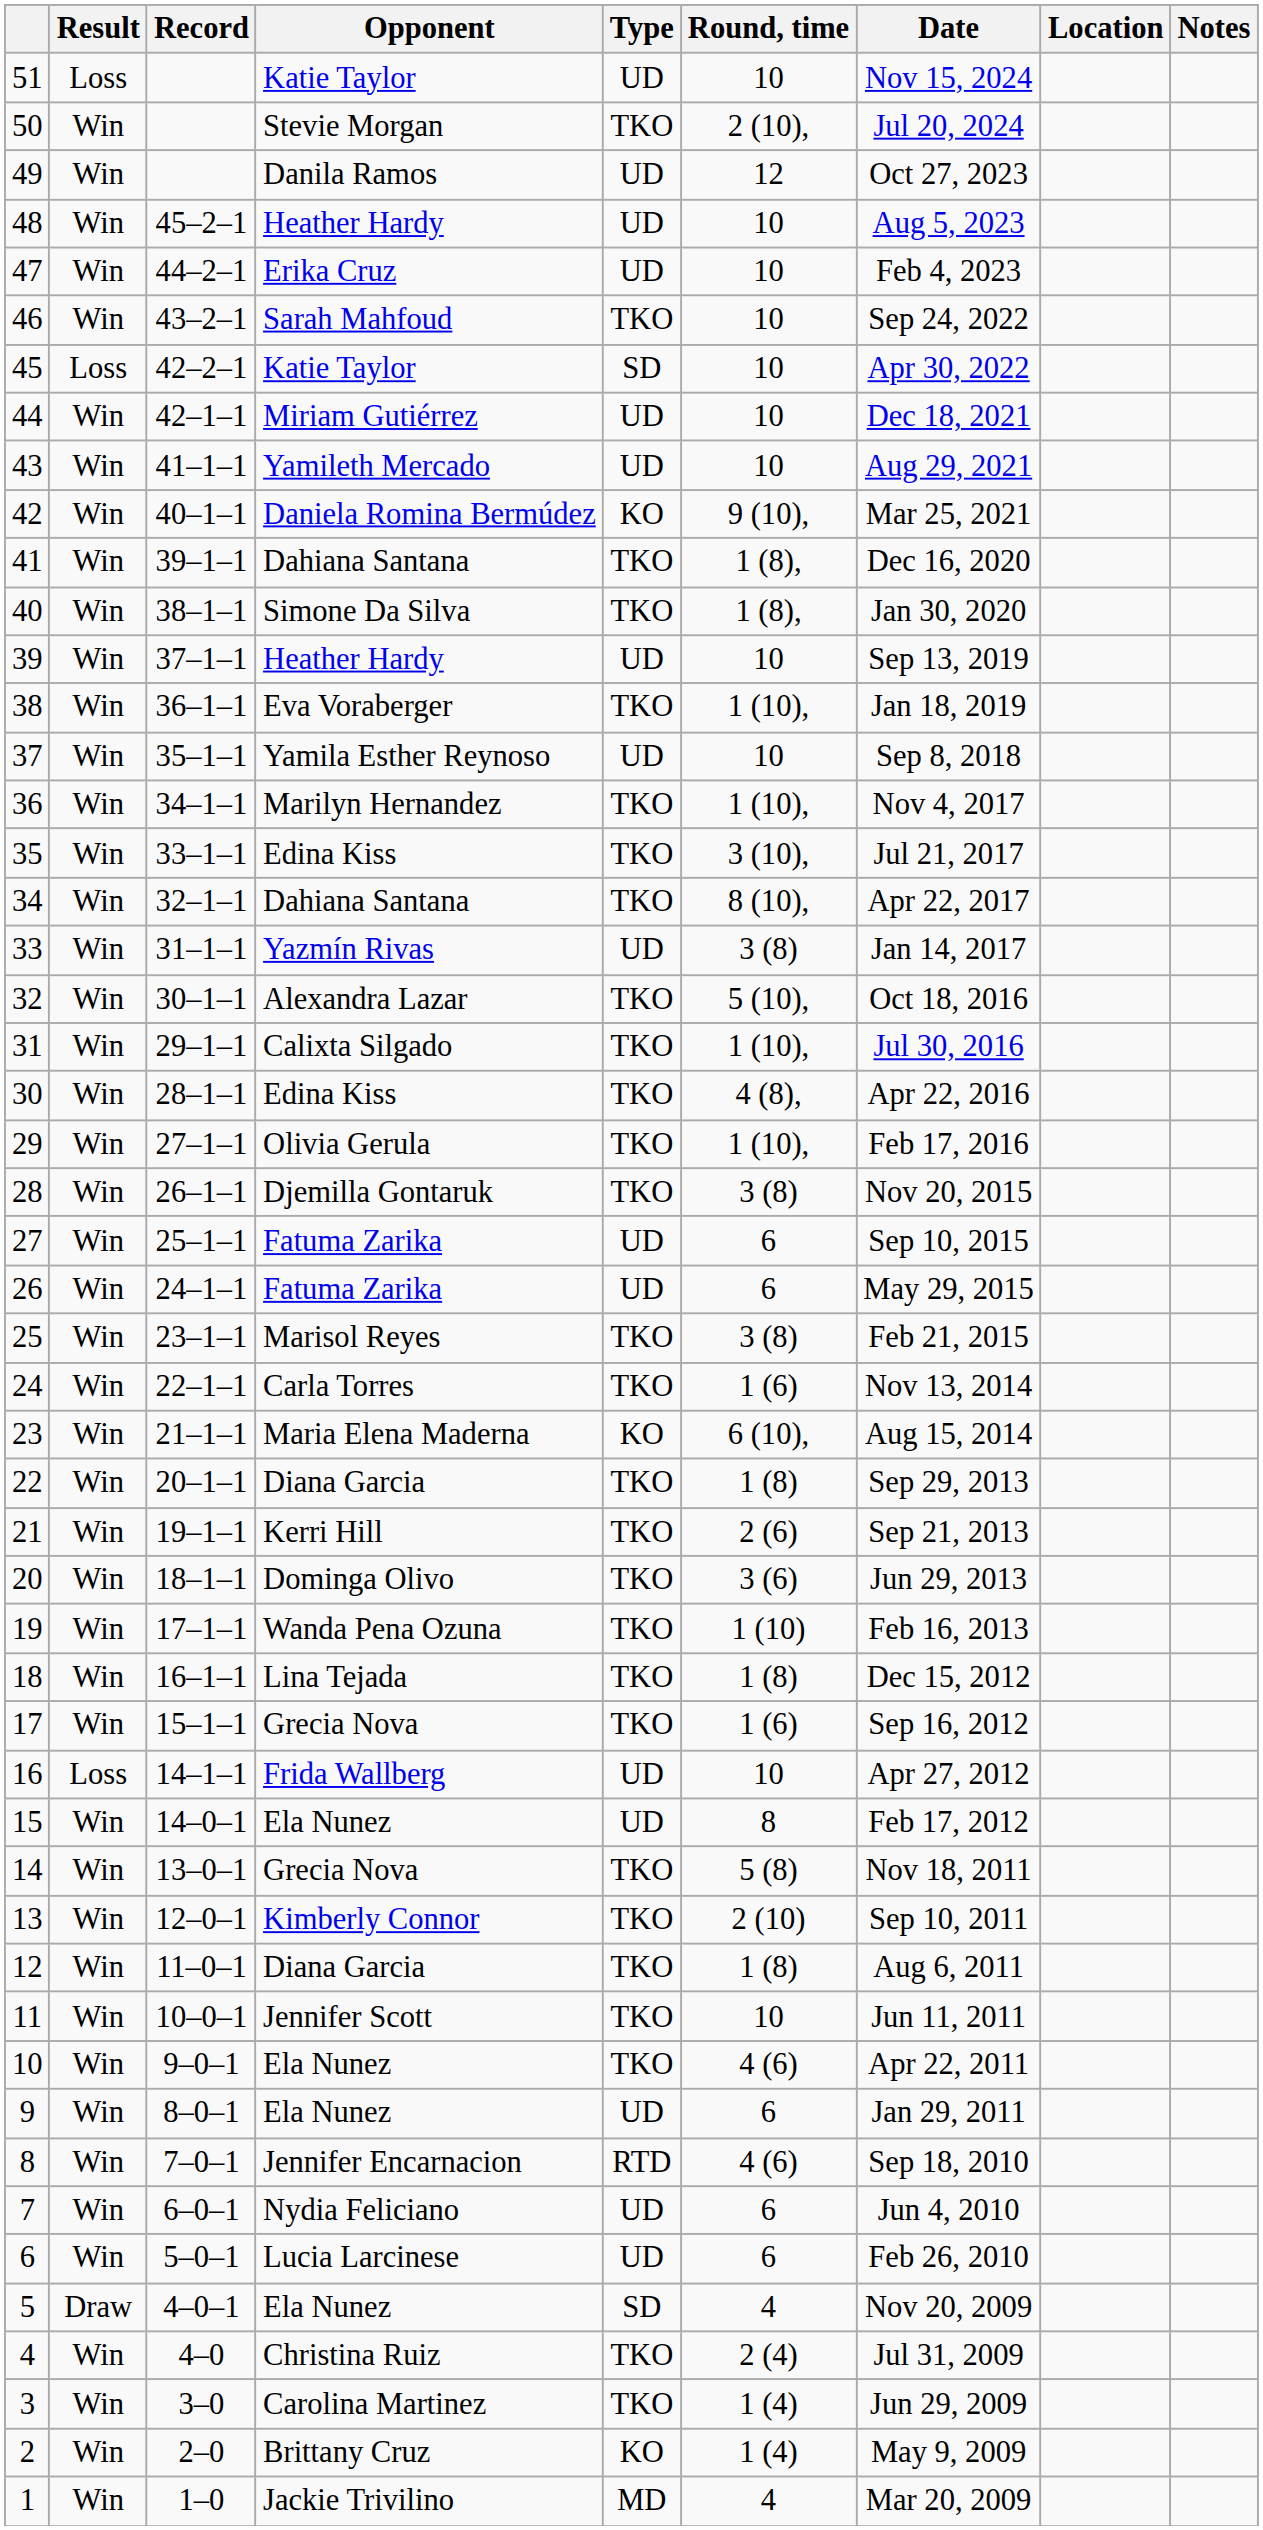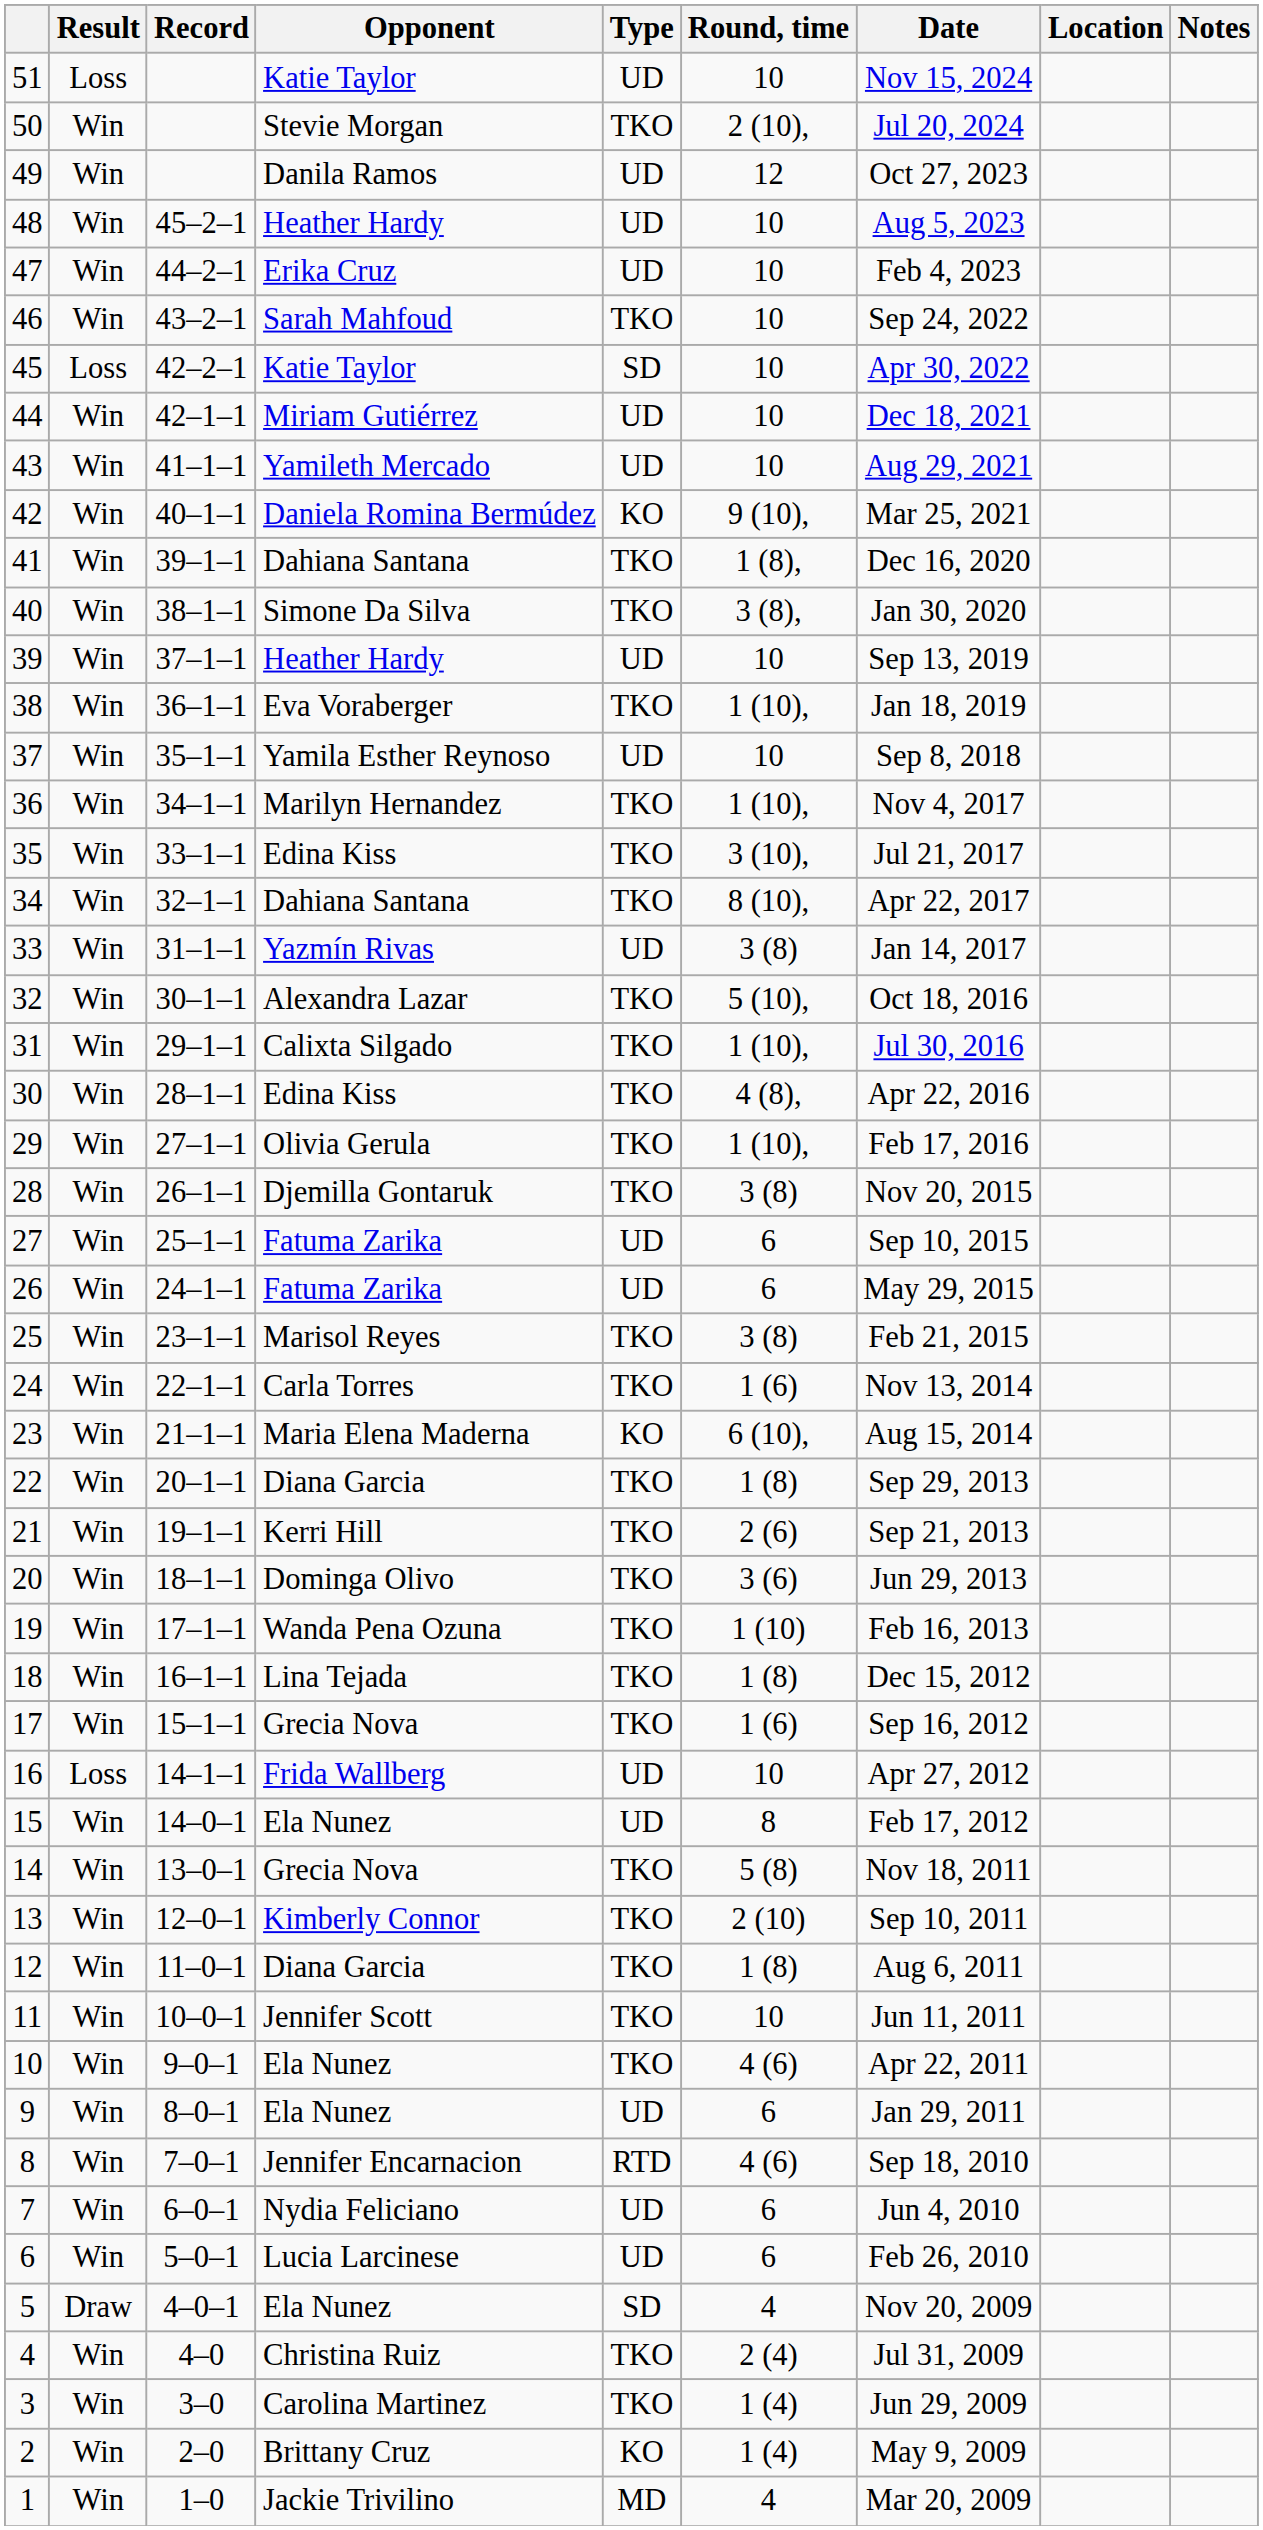 <table class="wikitable" style="text-align:center">
 <tr>
 <th></th>
 <th>Result</th>
 <th>Record</th>
 <th>Opponent</th>
 <th>Type</th>
 <th>Round, time</th>
 <th>Date</th>
 <th>Location</th>
 <th>Notes</th>
 </tr>
 <tr>
 <td>51</td>
 <td>Loss</td>
 <td></td>
 <td align=left><a href='#'>Katie Taylor</a></td>
 <td>UD</td>
 <td>10</td>
 <td><a href='#'>Nov 15, 2024</a></td>
 <td style="text-align:left;"></td>
 <td style="text-align:left;"></td>
 </tr>
 <tr>
 <td>50</td>
 <td>Win</td>
 <td></td>
 <td align=left>Stevie Morgan</td>
 <td>TKO</td>
 <td>2 (10), </td>
 <td><a href='#'>Jul 20, 2024</a></td>
 <td align=left></td>
 <td></td>
 </tr>
 <tr>
 <td>49</td>
 <td>Win</td>
 <td></td>
 <td align=left>Danila Ramos</td>
 <td>UD</td>
 <td>12</td>
 <td>Oct 27, 2023</td>
 <td align=left></td>
 <td align=left></td>
 </tr>
 <tr>
 <td>48</td>
 <td>Win</td>
 <td>45–2–1</td>
 <td align=left><a href='#'>Heather Hardy</a></td>
 <td>UD</td>
 <td>10</td>
 <td><a href='#'>Aug 5, 2023</a></td>
 <td align=left></td>
 <td align=left></td>
 </tr>
 <tr>
 <td>47</td>
 <td>Win</td>
 <td>44–2–1</td>
 <td align=left><a href='#'>Erika Cruz</a></td>
 <td>UD</td>
 <td>10</td>
 <td>Feb 4, 2023</td>
 <td align=left></td>
 <td align=left></td>
 </tr>
 <tr>
 <td>46</td>
 <td>Win</td>
 <td>43–2–1</td>
 <td align=left><a href='#'>Sarah Mahfoud</a></td>
 <td>TKO</td>
 <td>10</td>
 <td>Sep 24, 2022</td>
 <td align=left></td>
 <td align=left></td>
 </tr>
 <tr>
 <td>45</td>
 <td>Loss</td>
 <td>42–2–1</td>
 <td align=left><a href='#'>Katie Taylor</a></td>
 <td>SD</td>
 <td>10</td>
 <td><a href='#'>Apr 30, 2022</a></td>
 <td align=left></td>
 <td align=left></td>
 </tr>
 <tr>
 <td>44</td>
 <td>Win</td>
 <td>42–1–1</td>
 <td align=left><a href='#'>Miriam Gutiérrez</a></td>
 <td>UD</td>
 <td>10</td>
 <td><a href='#'>Dec 18, 2021</a></td>
 <td align=left></td>
 <td align=left></td>
 </tr>
 <tr>
 <td>43</td>
 <td>Win</td>
 <td>41–1–1</td>
 <td align=left><a href='#'>Yamileth Mercado</a></td>
 <td>UD</td>
 <td>10</td>
 <td><a href='#'>Aug 29, 2021</a></td>
 <td align=left></td>
 <td align=left></td>
 </tr>
 <tr>
 <td>42</td>
 <td>Win</td>
 <td>40–1–1</td>
 <td align=left><a href='#'>Daniela Romina Bermúdez</a></td>
 <td>KO</td>
 <td>9 (10), </td>
 <td>Mar 25, 2021</td>
 <td align=left></td>
 <td align=left></td>
 </tr>
 <tr>
 <td>41</td>
 <td>Win</td>
 <td>39–1–1</td>
 <td align=left>Dahiana Santana</td>
 <td>TKO</td>
 <td>1 (8), </td>
 <td>Dec 16, 2020</td>
 <td align=left></td>
 <td align=left></td>
 </tr>
 <tr>
 <td>40</td>
 <td>Win</td>
 <td>38–1–1</td>
 <td align=left>Simone Da Silva</td>
 <td>TKO</td>
-<td>1 (8), </td>
+<td>3 (8), </td>
 <td>Jan 30, 2020</td>
 <td align=left></td>
 <td align=left></td>
 </tr>
 <tr>
 <td>39</td>
 <td>Win</td>
 <td>37–1–1</td>
 <td align=left><a href='#'>Heather Hardy</a></td>
 <td>UD</td>
 <td>10</td>
 <td>Sep 13, 2019</td>
 <td align=left></td>
 <td align=left></td>
 </tr>
 <tr>
 <td>38</td>
 <td>Win</td>
 <td>36–1–1</td>
 <td align=left>Eva Voraberger</td>
 <td>TKO</td>
 <td>1 (10), </td>
 <td>Jan 18, 2019</td>
 <td align=left></td>
 <td align=left></td>
 </tr>
 <tr>
 <td>37</td>
 <td>Win</td>
 <td>35–1–1</td>
 <td align=left>Yamila Esther Reynoso</td>
 <td>UD</td>
 <td>10</td>
 <td>Sep 8, 2018</td>
 <td align=left></td>
 <td align=left></td>
 </tr>
 <tr>
 <td>36</td>
 <td>Win</td>
 <td>34–1–1</td>
 <td align=left>Marilyn Hernandez</td>
 <td>TKO</td>
 <td>1 (10), </td>
 <td>Nov 4, 2017</td>
 <td align=left></td>
 <td align=left></td>
 </tr>
 <tr>
 <td>35</td>
 <td>Win</td>
 <td>33–1–1</td>
 <td align=left>Edina Kiss</td>
 <td>TKO</td>
 <td>3 (10), </td>
 <td>Jul 21, 2017</td>
 <td align=left></td>
 <td align=left></td>
 </tr>
 <tr>
 <td>34</td>
 <td>Win</td>
 <td>32–1–1</td>
 <td align=left>Dahiana Santana</td>
 <td>TKO</td>
 <td>8 (10), </td>
 <td>Apr 22, 2017</td>
 <td align=left></td>
 <td align=left></td>
 </tr>
 <tr>
 <td>33</td>
 <td>Win</td>
 <td>31–1–1</td>
 <td align=left><a href='#'>Yazmín Rivas</a></td>
 <td>UD</td>
 <td>3 (8)</td>
 <td>Jan 14, 2017</td>
 <td align=left></td>
 <td align=left></td>
 </tr>
 <tr>
 <td>32</td>
 <td>Win</td>
 <td>30–1–1</td>
 <td align=left>Alexandra Lazar</td>
 <td>TKO</td>
 <td>5 (10), </td>
 <td>Oct 18, 2016</td>
 <td align=left></td>
 <td align=left></td>
 </tr>
 <tr>
 <td>31</td>
 <td>Win</td>
 <td>29–1–1</td>
 <td align=left>Calixta Silgado</td>
 <td>TKO</td>
 <td>1 (10), </td>
 <td><a href='#'>Jul 30, 2016</a></td>
 <td align=left></td>
 <td align=left></td>
 </tr>
 <tr>
 <td>30</td>
 <td>Win</td>
 <td>28–1–1</td>
 <td align=left>Edina Kiss</td>
 <td>TKO</td>
 <td>4 (8), </td>
 <td>Apr 22, 2016</td>
 <td align=left></td>
 <td align=left></td>
 </tr>
 <tr>
 <td>29</td>
 <td>Win</td>
 <td>27–1–1</td>
 <td align=left>Olivia Gerula</td>
 <td>TKO</td>
 <td>1 (10), </td>
 <td>Feb 17, 2016</td>
 <td align=left></td>
 <td align=left></td>
 </tr>
 <tr>
 <td>28</td>
 <td>Win</td>
 <td>26–1–1</td>
 <td align=left>Djemilla Gontaruk</td>
 <td>TKO</td>
 <td>3 (8)</td>
 <td>Nov 20, 2015</td>
 <td align=left></td>
 <td align=left></td>
 </tr>
 <tr>
 <td>27</td>
 <td>Win</td>
 <td>25–1–1</td>
 <td align=left><a href='#'>Fatuma Zarika</a></td>
 <td>UD</td>
 <td>6</td>
 <td>Sep 10, 2015</td>
 <td align=left></td>
 <td align=left></td>
 </tr>
 <tr>
 <td>26</td>
 <td>Win</td>
 <td>24–1–1</td>
 <td align=left><a href='#'>Fatuma Zarika</a></td>
 <td>UD</td>
 <td>6</td>
 <td>May 29, 2015</td>
 <td align=left></td>
 <td align=left></td>
 </tr>
 <tr>
 <td>25</td>
 <td>Win</td>
 <td>23–1–1</td>
 <td align=left>Marisol Reyes</td>
 <td>TKO</td>
 <td>3 (8)</td>
 <td>Feb 21, 2015</td>
 <td align=left></td>
 <td align=left></td>
 </tr>
 <tr>
 <td>24</td>
 <td>Win</td>
 <td>22–1–1</td>
 <td align=left>Carla Torres</td>
 <td>TKO</td>
 <td>1 (6)</td>
 <td>Nov 13, 2014</td>
 <td align=left></td>
 <td align=left></td>
 </tr>
 <tr>
 <td>23</td>
 <td>Win</td>
 <td>21–1–1</td>
 <td align=left>Maria Elena Maderna</td>
 <td>KO</td>
 <td>6 (10), </td>
 <td>Aug 15, 2014</td>
 <td align=left></td>
 <td align=left></td>
 </tr>
 <tr>
 <td>22</td>
 <td>Win</td>
 <td>20–1–1</td>
 <td align=left>Diana Garcia</td>
 <td>TKO</td>
 <td>1 (8)</td>
 <td>Sep 29, 2013</td>
 <td align=left></td>
 <td align=left></td>
 </tr>
 <tr>
 <td>21</td>
 <td>Win</td>
 <td>19–1–1</td>
 <td align=left>Kerri Hill</td>
 <td>TKO</td>
 <td>2 (6)</td>
 <td>Sep 21, 2013</td>
 <td align=left></td>
 <td align=left></td>
 </tr>
 <tr>
 <td>20</td>
 <td>Win</td>
 <td>18–1–1</td>
 <td align=left>Dominga Olivo</td>
 <td>TKO</td>
 <td>3 (6)</td>
 <td>Jun 29, 2013</td>
 <td align=left></td>
 <td align=left></td>
 </tr>
 <tr>
 <td>19</td>
 <td>Win</td>
 <td>17–1–1</td>
 <td align=left>Wanda Pena Ozuna</td>
 <td>TKO</td>
 <td>1 (10)</td>
 <td>Feb 16, 2013</td>
 <td align=left></td>
 <td align=left></td>
 </tr>
 <tr>
 <td>18</td>
 <td>Win</td>
 <td>16–1–1</td>
 <td align=left>Lina Tejada</td>
 <td>TKO</td>
 <td>1 (8)</td>
 <td>Dec 15, 2012</td>
 <td align=left></td>
 <td align=left></td>
 </tr>
 <tr>
 <td>17</td>
 <td>Win</td>
 <td>15–1–1</td>
 <td align=left>Grecia Nova</td>
 <td>TKO</td>
 <td>1 (6)</td>
 <td>Sep 16, 2012</td>
 <td align=left></td>
 <td align=left></td>
 </tr>
 <tr>
 <td>16</td>
 <td>Loss</td>
 <td>14–1–1</td>
 <td align=left><a href='#'>Frida Wallberg</a></td>
 <td>UD</td>
 <td>10</td>
 <td>Apr 27, 2012</td>
 <td align=left></td>
 <td align=left></td>
 </tr>
 <tr>
 <td>15</td>
 <td>Win</td>
 <td>14–0–1</td>
 <td align=left>Ela Nunez</td>
 <td>UD</td>
 <td>8</td>
 <td>Feb 17, 2012</td>
 <td align=left></td>
 <td align=left></td>
 </tr>
 <tr>
 <td>14</td>
 <td>Win</td>
 <td>13–0–1</td>
 <td align=left>Grecia Nova</td>
 <td>TKO</td>
 <td>5 (8)</td>
 <td>Nov 18, 2011</td>
 <td align=left></td>
 <td align=left></td>
 </tr>
 <tr>
 <td>13</td>
 <td>Win</td>
 <td>12–0–1</td>
 <td align=left><a href='#'>Kimberly Connor</a></td>
 <td>TKO</td>
 <td>2 (10)</td>
 <td>Sep 10, 2011</td>
 <td align=left></td>
 <td align=left></td>
 </tr>
 <tr>
 <td>12</td>
 <td>Win</td>
 <td>11–0–1</td>
 <td align=left>Diana Garcia</td>
 <td>TKO</td>
 <td>1 (8)</td>
 <td>Aug 6, 2011</td>
 <td align=left></td>
 <td align=left></td>
 </tr>
 <tr>
 <td>11</td>
 <td>Win</td>
 <td>10–0–1</td>
 <td align=left>Jennifer Scott</td>
 <td>TKO</td>
 <td>10</td>
 <td>Jun 11, 2011</td>
 <td align=left></td>
 <td align=left></td>
 </tr>
 <tr>
 <td>10</td>
 <td>Win</td>
 <td>9–0–1</td>
 <td align=left>Ela Nunez</td>
 <td>TKO</td>
 <td>4 (6)</td>
 <td>Apr 22, 2011</td>
 <td align=left></td>
 <td align=left></td>
 </tr>
 <tr>
 <td>9</td>
 <td>Win</td>
 <td>8–0–1</td>
 <td align=left>Ela Nunez</td>
 <td>UD</td>
 <td>6</td>
 <td>Jan 29, 2011</td>
 <td align=left></td>
 <td align=left></td>
 </tr>
 <tr>
 <td>8</td>
 <td>Win</td>
 <td>7–0–1</td>
 <td align=left>Jennifer Encarnacion</td>
 <td>RTD</td>
 <td>4 (6)</td>
 <td>Sep 18, 2010</td>
 <td align=left></td>
 <td align=left></td>
 </tr>
 <tr>
 <td>7</td>
 <td>Win</td>
 <td>6–0–1</td>
 <td align=left>Nydia Feliciano</td>
 <td>UD</td>
 <td>6</td>
 <td>Jun 4, 2010</td>
 <td align=left></td>
 <td align=left></td>
 </tr>
 <tr>
 <td>6</td>
 <td>Win</td>
 <td>5–0–1</td>
 <td align=left>Lucia Larcinese</td>
 <td>UD</td>
 <td>6</td>
 <td>Feb 26, 2010</td>
 <td align=left></td>
 <td align=left></td>
 </tr>
 <tr>
 <td>5</td>
 <td>Draw</td>
 <td>4–0–1</td>
 <td align=left>Ela Nunez</td>
 <td>SD</td>
 <td>4</td>
 <td>Nov 20, 2009</td>
 <td align=left></td>
 <td align=left></td>
 </tr>
 <tr>
 <td>4</td>
 <td>Win</td>
 <td>4–0</td>
 <td align=left>Christina Ruiz</td>
 <td>TKO</td>
 <td>2 (4)</td>
 <td>Jul 31, 2009</td>
 <td align=left></td>
 <td align=left></td>
 </tr>
 <tr>
 <td>3</td>
 <td>Win</td>
 <td>3–0</td>
 <td align=left>Carolina Martinez</td>
 <td>TKO</td>
 <td>1 (4)</td>
 <td>Jun 29, 2009</td>
 <td align=left></td>
 <td align=left></td>
 </tr>
 <tr>
 <td>2</td>
 <td>Win</td>
 <td>2–0</td>
 <td align=left>Brittany Cruz</td>
 <td>KO</td>
 <td>1 (4)</td>
 <td>May 9, 2009</td>
 <td align=left></td>
 <td align=left></td>
 </tr>
 <tr>
 <td>1</td>
 <td>Win</td>
 <td>1–0</td>
 <td align=left>Jackie Trivilino</td>
 <td>MD</td>
 <td>4</td>
 <td>Mar 20, 2009</td>
 <td align=left></td>
 <td align=left></td>
 </tr>
 </table>
